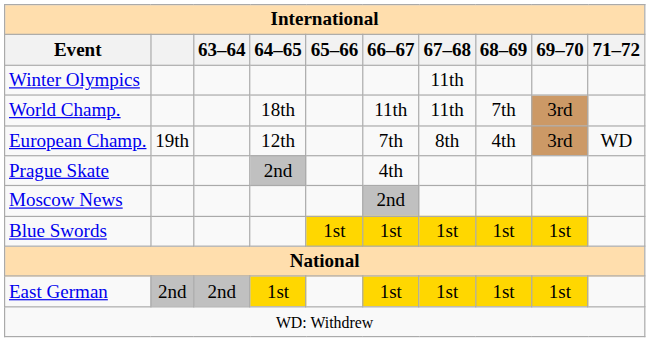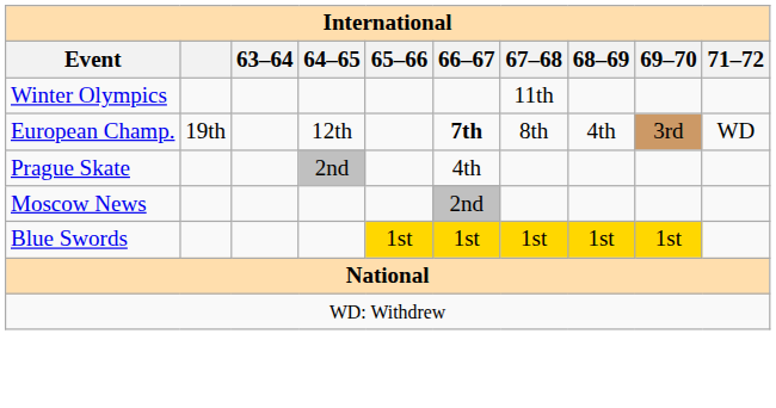 <table class="wikitable" style="text-align:center">
 <tr>
 <th style="background-color: #ffdead; " colspan=10 align=center>International</th>
 </tr>
 <tr>
 <th>Event</th>
 <th></th>
 <th>63–64</th>
 <th>64–65</th>
 <th>65–66</th>
 <th>66–67</th>
 <th>67–68</th>
 <th>68–69</th>
 <th>69–70</th>
 <th>71–72</th>
 </tr>
 <tr>
 <td align=left><a href='#'>Winter Olympics</a></td>
 <td></td>
 <td></td>
 <td></td>
 <td></td>
 <td></td>
 <td>11th</td>
 <td></td>
 <td></td>
 <td></td>
 </tr>
 <tr>
-<td align=left><a href='#'>World Champ.</a></td>
-<td></td>
-<td></td>
-<td>18th</td>
-<td></td>
-<td>11th</td>
-<td>11th</td>
-<td>7th</td>
-<td bgcolor=cc9966>3rd</td>
-<td></td>
-</tr>
-<tr>
 <td align=left><a href='#'>European Champ.</a></td>
 <td>19th</td>
 <td></td>
 <td>12th</td>
 <td></td>
-<td>7th</td>
+<td><strong>7th</strong></td>
 <td>8th</td>
 <td>4th</td>
 <td bgcolor=cc9966>3rd</td>
 <td>WD</td>
 </tr>
 <tr>
 <td align=left><a href='#'>Prague Skate</a></td>
 <td></td>
 <td></td>
 <td bgcolor=silver>2nd</td>
 <td></td>
 <td>4th</td>
 <td></td>
 <td></td>
 <td></td>
 <td></td>
 </tr>
 <tr>
 <td align=left><a href='#'>Moscow News</a></td>
 <td></td>
 <td></td>
 <td></td>
 <td></td>
 <td bgcolor=silver>2nd</td>
 <td></td>
 <td></td>
 <td></td>
 <td></td>
 </tr>
 <tr>
 <td align=left><a href='#'>Blue Swords</a></td>
 <td></td>
 <td></td>
 <td></td>
 <td bgcolor=gold>1st</td>
 <td bgcolor=gold>1st</td>
 <td bgcolor=gold>1st</td>
 <td bgcolor=gold>1st</td>
 <td bgcolor=gold>1st</td>
 <td></td>
 </tr>
 <tr>
 <th style="background-color: #ffdead; " colspan=10 align=center>National</th>
 </tr>
 <tr>
-<td align=left><a href='#'>East German</a></td>
-<td bgcolor=silver>2nd</td>
-<td bgcolor=silver>2nd</td>
-<td bgcolor=gold>1st</td>
-<td></td>
-<td bgcolor=gold>1st</td>
-<td bgcolor=gold>1st</td>
-<td bgcolor=gold>1st</td>
-<td bgcolor=gold>1st</td>
-<td></td>
-</tr>
-<tr>
 <td colspan=10 align=center><small> WD: Withdrew </small></td>
 </tr>
 </table>
